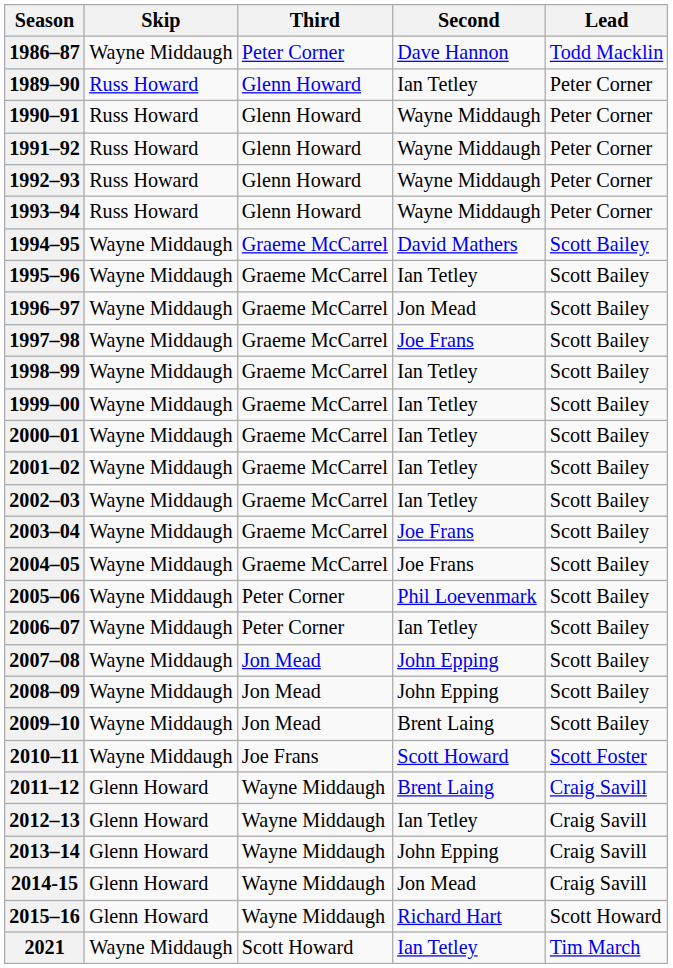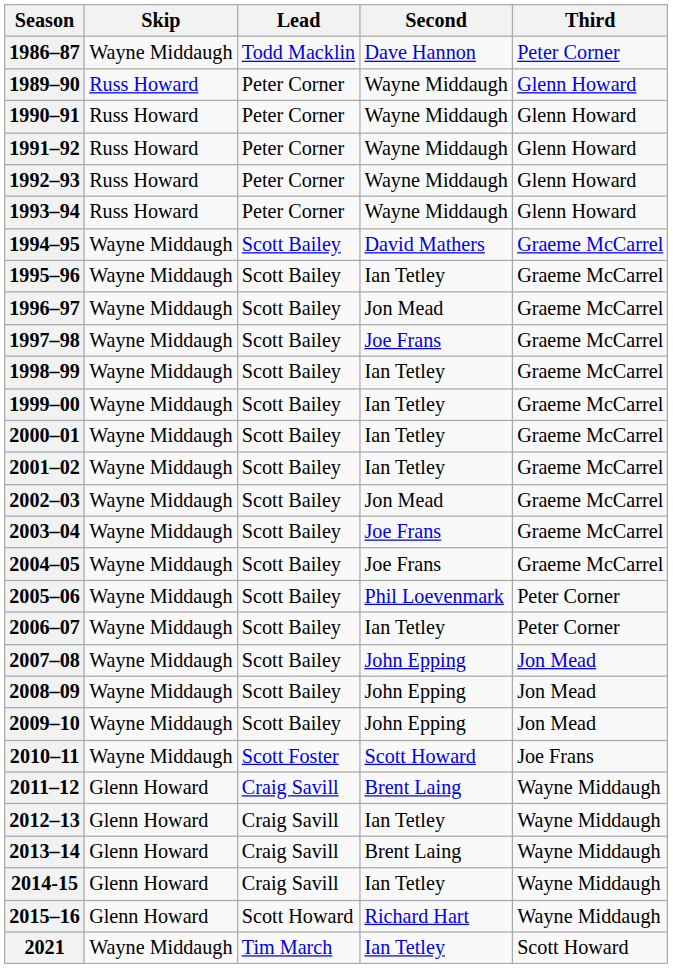 <table class="wikitable">
 <tr>
 <th scope="col">Season</th>
 <th scope="col">Skip</th>
+<th scope="col">Lead</th>
+<th scope="col">Second</th>
 <th scope="col">Third</th>
-<th scope="col">Second</th>
-<th scope="col">Lead</th>
 </tr>
 <tr>
 <th scope="row">1986–87</th>
 <td>Wayne Middaugh</td>
+<td><a href='#'>Todd Macklin</a></td>
+<td><a href='#'>Dave Hannon</a></td>
 <td><a href='#'>Peter Corner</a></td>
-<td><a href='#'>Dave Hannon</a></td>
-<td><a href='#'>Todd Macklin</a></td>
 </tr>
 <tr>
 <th scope="row">1989–90</th>
 <td><a href='#'>Russ Howard</a></td>
+<td>Peter Corner</td>
+<td>Wayne Middaugh</td>
 <td><a href='#'>Glenn Howard</a></td>
+</tr>
+<tr>
+<th scope="row">1990–91</th>
+<td>Russ Howard</td>
+<td>Peter Corner</td>
+<td>Wayne Middaugh</td>
+<td>Glenn Howard</td>
+</tr>
+<tr>
+<th scope="row">1991–92</th>
+<td>Russ Howard</td>
+<td>Peter Corner</td>
+<td>Wayne Middaugh</td>
+<td>Glenn Howard</td>
+</tr>
+<tr>
+<th scope="row">1992–93</th>
+<td>Russ Howard</td>
+<td>Peter Corner</td>
+<td>Wayne Middaugh</td>
+<td>Glenn Howard</td>
+</tr>
+<tr>
+<th scope="row">1993–94</th>
+<td>Russ Howard</td>
+<td>Peter Corner</td>
+<td>Wayne Middaugh</td>
+<td>Glenn Howard</td>
+</tr>
+<tr>
+<th scope="row">1994–95</th>
+<td>Wayne Middaugh</td>
+<td><a href='#'>Scott Bailey</a></td>
+<td><a href='#'>David Mathers</a></td>
+<td><a href='#'>Graeme McCarrel</a></td>
+</tr>
+<tr>
+<th scope="row">1995–96</th>
+<td>Wayne Middaugh</td>
+<td>Scott Bailey</td>
+<td>Ian Tetley</td>
+<td>Graeme McCarrel</td>
+</tr>
+<tr>
+<th scope="row">1996–97</th>
+<td>Wayne Middaugh</td>
+<td>Scott Bailey</td>
+<td>Jon Mead</td>
+<td>Graeme McCarrel</td>
+</tr>
+<tr>
+<th scope="row">1997–98</th>
+<td>Wayne Middaugh</td>
+<td>Scott Bailey</td>
+<td><a href='#'>Joe Frans</a></td>
+<td>Graeme McCarrel</td>
+</tr>
+<tr>
+<th scope="row">1998–99</th>
+<td>Wayne Middaugh</td>
+<td>Scott Bailey</td>
+<td>Ian Tetley</td>
+<td>Graeme McCarrel</td>
+</tr>
+<tr>
+<th scope="row">1999–00</th>
+<td>Wayne Middaugh</td>
+<td>Scott Bailey</td>
+<td>Ian Tetley</td>
+<td>Graeme McCarrel</td>
+</tr>
+<tr>
+<th scope="row">2000–01</th>
+<td>Wayne Middaugh</td>
+<td>Scott Bailey</td>
+<td>Ian Tetley</td>
+<td>Graeme McCarrel</td>
+</tr>
+<tr>
+<th scope="row">2001–02</th>
+<td>Wayne Middaugh</td>
+<td>Scott Bailey</td>
+<td>Ian Tetley</td>
+<td>Graeme McCarrel</td>
+</tr>
+<tr>
+<th scope="row">2002–03</th>
+<td>Wayne Middaugh</td>
+<td>Scott Bailey</td>
+<td>Jon Mead</td>
+<td>Graeme McCarrel</td>
+</tr>
+<tr>
+<th scope="row">2003–04</th>
+<td>Wayne Middaugh</td>
+<td>Scott Bailey</td>
+<td><a href='#'>Joe Frans</a></td>
+<td>Graeme McCarrel</td>
+</tr>
+<tr>
+<th scope="row">2004–05</th>
+<td>Wayne Middaugh</td>
+<td>Scott Bailey</td>
+<td>Joe Frans</td>
+<td>Graeme McCarrel</td>
+</tr>
+<tr>
+<th scope="row">2005–06</th>
+<td>Wayne Middaugh</td>
+<td>Scott Bailey</td>
+<td><a href='#'>Phil Loevenmark</a></td>
+<td>Peter Corner</td>
+</tr>
+<tr>
+<th scope="row">2006–07</th>
+<td>Wayne Middaugh</td>
+<td>Scott Bailey</td>
 <td>Ian Tetley</td>
 <td>Peter Corner</td>
 </tr>
 <tr>
-<th scope="row">1990–91</th>
-<td>Russ Howard</td>
-<td>Glenn Howard</td>
-<td>Wayne Middaugh</td>
-<td>Peter Corner</td>
-</tr>
-<tr>
-<th scope="row">1991–92</th>
-<td>Russ Howard</td>
-<td>Glenn Howard</td>
-<td>Wayne Middaugh</td>
-<td>Peter Corner</td>
-</tr>
-<tr>
-<th scope="row">1992–93</th>
-<td>Russ Howard</td>
-<td>Glenn Howard</td>
-<td>Wayne Middaugh</td>
-<td>Peter Corner</td>
-</tr>
-<tr>
-<th scope="row">1993–94</th>
-<td>Russ Howard</td>
-<td>Glenn Howard</td>
-<td>Wayne Middaugh</td>
-<td>Peter Corner</td>
-</tr>
-<tr>
-<th scope="row">1994–95</th>
-<td>Wayne Middaugh</td>
-<td><a href='#'>Graeme McCarrel</a></td>
-<td><a href='#'>David Mathers</a></td>
-<td><a href='#'>Scott Bailey</a></td>
-</tr>
-<tr>
-<th scope="row">1995–96</th>
-<td>Wayne Middaugh</td>
-<td>Graeme McCarrel</td>
-<td>Ian Tetley</td>
-<td>Scott Bailey</td>
-</tr>
-<tr>
-<th scope="row">1996–97</th>
-<td>Wayne Middaugh</td>
-<td>Graeme McCarrel</td>
-<td>Jon Mead</td>
-<td>Scott Bailey</td>
-</tr>
-<tr>
-<th scope="row">1997–98</th>
-<td>Wayne Middaugh</td>
-<td>Graeme McCarrel</td>
-<td><a href='#'>Joe Frans</a></td>
-<td>Scott Bailey</td>
-</tr>
-<tr>
-<th scope="row">1998–99</th>
-<td>Wayne Middaugh</td>
-<td>Graeme McCarrel</td>
-<td>Ian Tetley</td>
-<td>Scott Bailey</td>
-</tr>
-<tr>
-<th scope="row">1999–00</th>
-<td>Wayne Middaugh</td>
-<td>Graeme McCarrel</td>
-<td>Ian Tetley</td>
-<td>Scott Bailey</td>
-</tr>
-<tr>
-<th scope="row">2000–01</th>
-<td>Wayne Middaugh</td>
-<td>Graeme McCarrel</td>
-<td>Ian Tetley</td>
-<td>Scott Bailey</td>
-</tr>
-<tr>
-<th scope="row">2001–02</th>
-<td>Wayne Middaugh</td>
-<td>Graeme McCarrel</td>
-<td>Ian Tetley</td>
-<td>Scott Bailey</td>
-</tr>
-<tr>
-<th scope="row">2002–03</th>
-<td>Wayne Middaugh</td>
-<td>Graeme McCarrel</td>
-<td>Ian Tetley</td>
-<td>Scott Bailey</td>
-</tr>
-<tr>
-<th scope="row">2003–04</th>
-<td>Wayne Middaugh</td>
-<td>Graeme McCarrel</td>
-<td><a href='#'>Joe Frans</a></td>
-<td>Scott Bailey</td>
-</tr>
-<tr>
-<th scope="row">2004–05</th>
-<td>Wayne Middaugh</td>
-<td>Graeme McCarrel</td>
-<td>Joe Frans</td>
-<td>Scott Bailey</td>
-</tr>
-<tr>
-<th scope="row">2005–06</th>
-<td>Wayne Middaugh</td>
-<td>Peter Corner</td>
-<td><a href='#'>Phil Loevenmark</a></td>
-<td>Scott Bailey</td>
-</tr>
-<tr>
-<th scope="row">2006–07</th>
-<td>Wayne Middaugh</td>
-<td>Peter Corner</td>
-<td>Ian Tetley</td>
-<td>Scott Bailey</td>
-</tr>
-<tr>
 <th scope="row">2007–08</th>
 <td>Wayne Middaugh</td>
+<td>Scott Bailey</td>
+<td><a href='#'>John Epping</a></td>
 <td><a href='#'>Jon Mead</a></td>
-<td><a href='#'>John Epping</a></td>
-<td>Scott Bailey</td>
 </tr>
 <tr>
 <th scope="row">2008–09</th>
 <td>Wayne Middaugh</td>
+<td>Scott Bailey</td>
+<td>John Epping</td>
 <td>Jon Mead</td>
-<td>John Epping</td>
-<td>Scott Bailey</td>
 </tr>
 <tr>
 <th scope="row">2009–10</th>
 <td>Wayne Middaugh</td>
+<td>Scott Bailey</td>
+<td>John Epping</td>
 <td>Jon Mead</td>
-<td>Brent Laing</td>
-<td>Scott Bailey</td>
 </tr>
 <tr>
 <th scope="row">2010–11</th>
 <td>Wayne Middaugh</td>
+<td><a href='#'>Scott Foster</a></td>
+<td><a href='#'>Scott Howard</a></td>
 <td>Joe Frans</td>
-<td><a href='#'>Scott Howard</a></td>
-<td><a href='#'>Scott Foster</a></td>
 </tr>
 <tr>
 <th scope="row">2011–12</th>
 <td>Glenn Howard</td>
+<td><a href='#'>Craig Savill</a></td>
+<td><a href='#'>Brent Laing</a></td>
 <td>Wayne Middaugh</td>
-<td><a href='#'>Brent Laing</a></td>
-<td><a href='#'>Craig Savill</a></td>
 </tr>
 <tr>
 <th scope="row">2012–13</th>
 <td>Glenn Howard</td>
+<td>Craig Savill</td>
+<td>Ian Tetley</td>
 <td>Wayne Middaugh</td>
-<td>Ian Tetley</td>
-<td>Craig Savill</td>
 </tr>
 <tr>
 <th scope="row">2013–14</th>
 <td>Glenn Howard</td>
+<td>Craig Savill</td>
+<td>Brent Laing</td>
 <td>Wayne Middaugh</td>
-<td>John Epping</td>
-<td>Craig Savill</td>
 </tr>
 <tr>
 <th scope="row">2014-15</th>
 <td>Glenn Howard</td>
+<td>Craig Savill</td>
+<td>Ian Tetley</td>
 <td>Wayne Middaugh</td>
-<td>Jon Mead</td>
-<td>Craig Savill</td>
 </tr>
 <tr>
 <th scope="row">2015–16</th>
 <td>Glenn Howard</td>
+<td>Scott Howard</td>
+<td><a href='#'>Richard Hart</a></td>
 <td>Wayne Middaugh</td>
-<td><a href='#'>Richard Hart</a></td>
-<td>Scott Howard</td>
 </tr>
 <tr>
 <th scope="row">2021</th>
 <td>Wayne Middaugh</td>
+<td><a href='#'>Tim March</a></td>
+<td><a href='#'>Ian Tetley</a></td>
 <td>Scott Howard</td>
-<td><a href='#'>Ian Tetley</a></td>
-<td><a href='#'>Tim March</a></td>
 </tr>
 </table>
